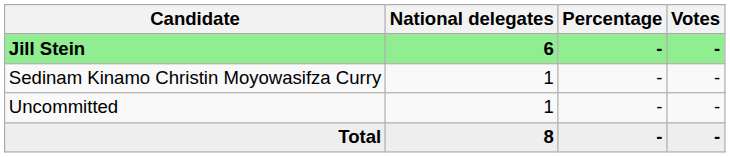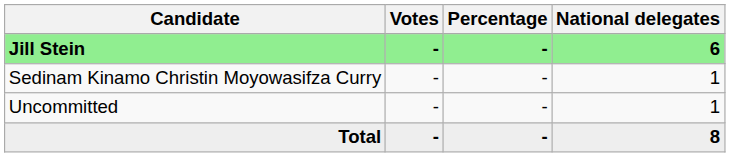 <table class="wikitable" style="text-align:right;">
 <tr>
 <th>Candidate</th>
+<th>Votes</th>
+<th>Percentage</th>
 <th>National delegates</th>
-<th>Percentage</th>
-<th>Votes</th>
 </tr>
 <tr style="background:lightgreen;">
 <td style="text-align:left;"><strong>Jill Stein</strong></td>
-<td><strong>6</strong></td>
 <td><strong>-</strong></td>
 <td><strong>-</strong></td>
+<td><strong>6</strong></td>
 </tr>
 <tr>
 <td style="text-align:left;">Sedinam Kinamo Christin Moyowasifza Curry</td>
-<td>1</td>
 <td>-</td>
 <td>-</td>
+<td>1</td>
 </tr>
 <tr>
 <td style="text-align:left;">Uncommitted</td>
-<td>1</td>
 <td>-</td>
 <td>-</td>
+<td>1</td>
 </tr>
 <tr style="background:#eee;">
 <td style="margin-right:0.50px"><strong>Total</strong></td>
-<td style="margin-right:0.50px"><strong>8</strong></td>
 <td style="margin-right:0.50px"><strong>-</strong></td>
 <td style="margin-right:0.50px"><strong>-</strong></td>
+<td style="margin-right:0.50px"><strong>8</strong></td>
 </tr>
 </table>
